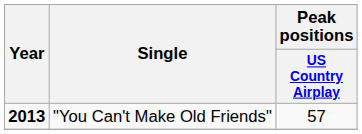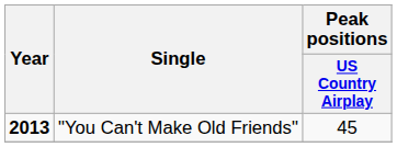 <table class="wikitable" style="text-align:center;">
 <tr>
 <th rowspan="2">Year</th>
 <th rowspan="2">Single</th>
 <th>Peak positions</th>
 </tr>
 <tr style="font-size:smaller;">
 <th width="65"><a href='#'>US Country Airplay</a></th>
 </tr>
 <tr>
 <td><strong>2013</strong></td>
 <td align="left">"You Can't Make Old Friends"</td>
-<td>57</td>
+<td>45</td>
 </tr>
 <tr>
 </tr>
 </table>
